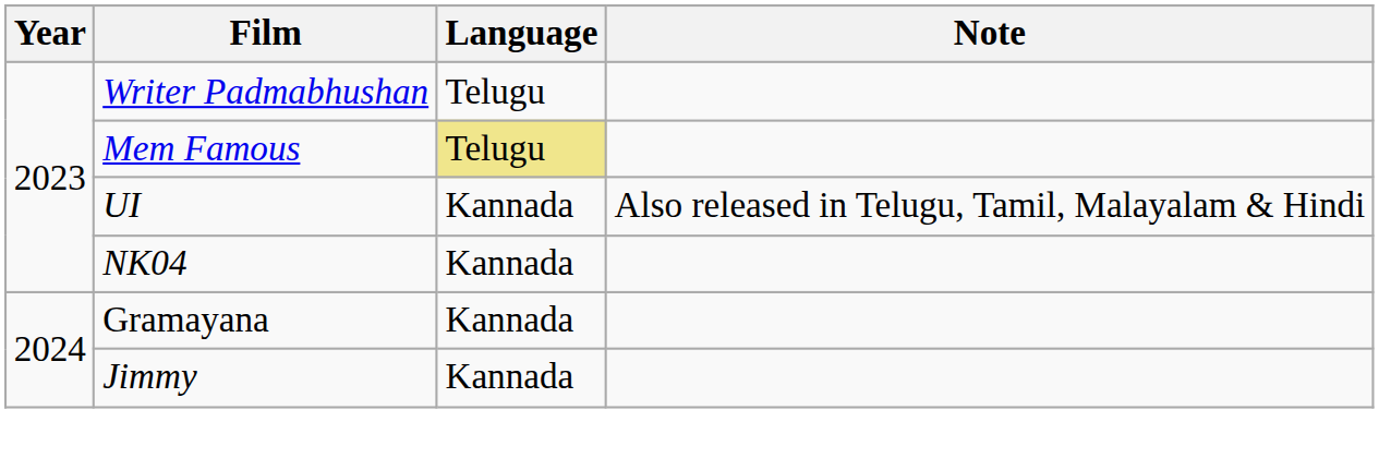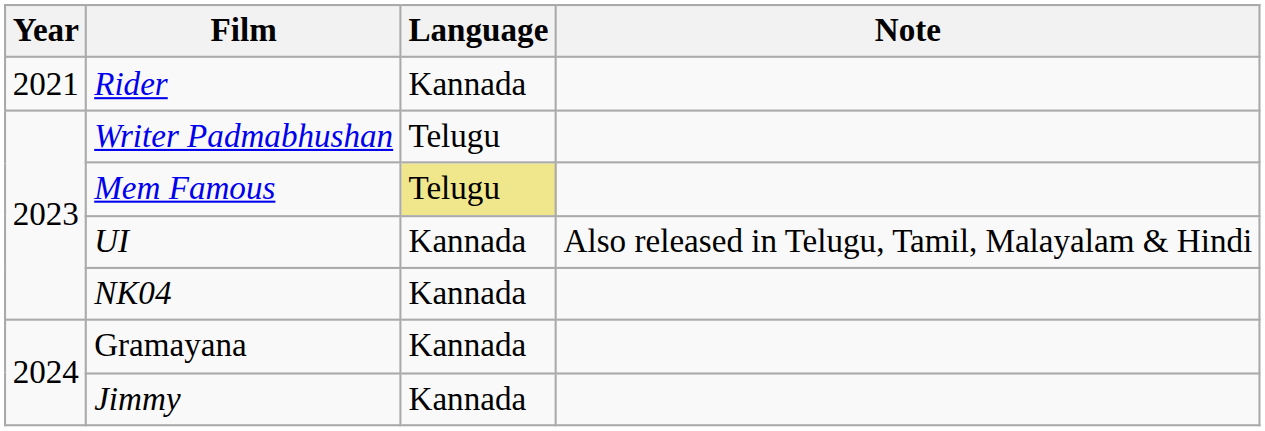 <table class="wikitable sortable">
 <tr>
 <th>Year</th>
 <th>Film</th>
 <th>Language</th>
 <th>Note</th>
+</tr>
+<tr>
+<td>2021</td>
+<td><em><a href='#'>Rider</a></em></td>
+<td>Kannada</td>
+<td></td>
 </tr>
 <tr>
 <td rowspan="4">2023</td>
 <td><em><a href='#'>Writer Padmabhushan</a></em></td>
 <td>Telugu</td>
 <td></td>
 </tr>
 <tr>
 <td><em><a href='#'>Mem Famous</a></em></td>
 <td style="background: khaki;">Telugu</td>
 <td></td>
 </tr>
 <tr>
 <td><em>UI</em></td>
 <td>Kannada</td>
 <td>Also released in Telugu, Tamil, Malayalam & Hindi</td>
 </tr>
 <tr>
 <td><em>NK04</em></td>
 <td>Kannada</td>
 <td></td>
 </tr>
 <tr>
 <td rowspan="2">2024</td>
 <td>Gramayana</td>
 <td>Kannada</td>
 <td></td>
 </tr>
 <tr>
 <td><em>Jimmy</em></td>
 <td>Kannada</td>
 <td></td>
 </tr>
 </table>
